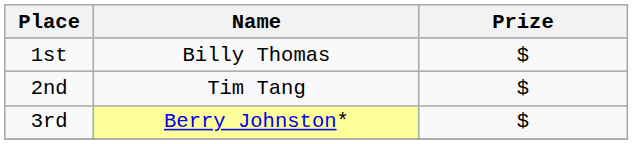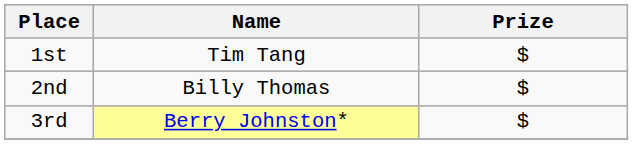 <table class="wikitable">
 <tr>
 <th width="50">Place</th>
 <th width="200">Name</th>
 <th width="125">Prize</th>
 </tr>
 <tr>
 <td align = "center">1st</td>
-<td align = "center">Billy Thomas</td>
+<td align = "center">Tim Tang</td>
 <td align = "center">$</td>
 </tr>
 <tr>
 <td align = "center">2nd</td>
-<td align = "center">Tim Tang</td>
+<td align = "center">Billy Thomas</td>
 <td align = "center">$</td>
 </tr>
 <tr>
 <td align = "center">3rd</td>
 <td align = "center"  bgcolor="#FFFF99"><a href='#'>Berry Johnston</a>*</td>
 <td align = "center">$</td>
 </tr>
 <tr>
 </tr>
 </table>
